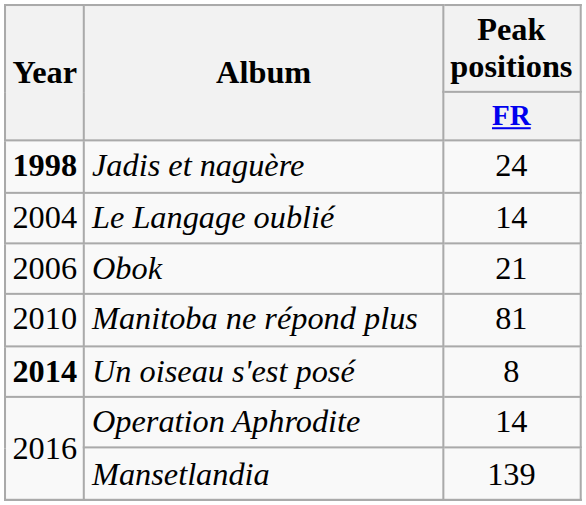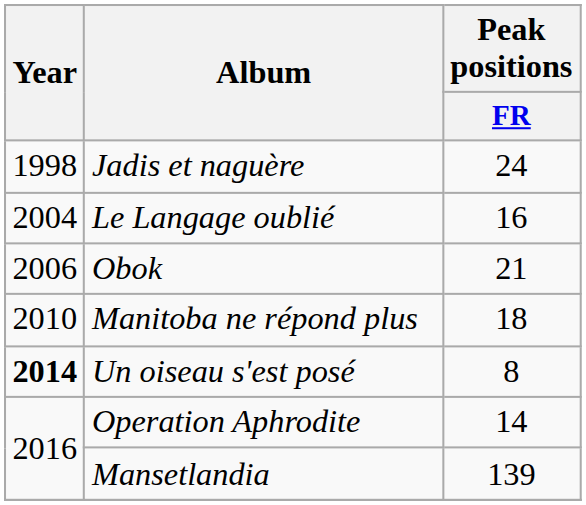 <table class="wikitable">
 <tr>
 <th align="center" rowspan="2" width="10">Year</th>
 <th align="center" rowspan="2" width="170">Album</th>
 <th align="center" colspan="1" width="20">Peak positions</th>
 </tr>
 <tr>
 <th scope="col" style="width:3em;font-size:90%;"><a href='#'>FR</a><br></th>
 </tr>
 <tr>
-<td style="text-align:center;"><strong>1998</strong></td>
+<td style="text-align:center;">1998</td>
 <td><em>Jadis et naguère</em></td>
 <td style="text-align:center;">24</td>
 </tr>
 <tr>
 <td style="text-align:center;">2004</td>
 <td><em>Le Langage oublié</em></td>
-<td style="text-align:center;">14</td>
+<td style="text-align:center;">16</td>
 </tr>
 <tr>
 <td style="text-align:center;">2006</td>
 <td><em>Obok</em></td>
 <td style="text-align:center;">21</td>
 </tr>
 <tr>
 <td style="text-align:center;">2010</td>
 <td><em>Manitoba ne répond plus</em></td>
-<td style="text-align:center;">81</td>
+<td style="text-align:center;">18</td>
 </tr>
 <tr>
 <td style="text-align:center;"><strong>2014</strong></td>
 <td><em>Un oiseau s'est posé</em></td>
 <td style="text-align:center;">8</td>
 </tr>
 <tr>
 <td style="text-align:center;" rowspan="2">2016</td>
 <td><em>Operation Aphrodite</em></td>
 <td style="text-align:center;">14</td>
 </tr>
 <tr>
 <td><em>Mansetlandia</em></td>
 <td style="text-align:center;">139<br></td>
 </tr>
 <tr>
 </tr>
 </table>
